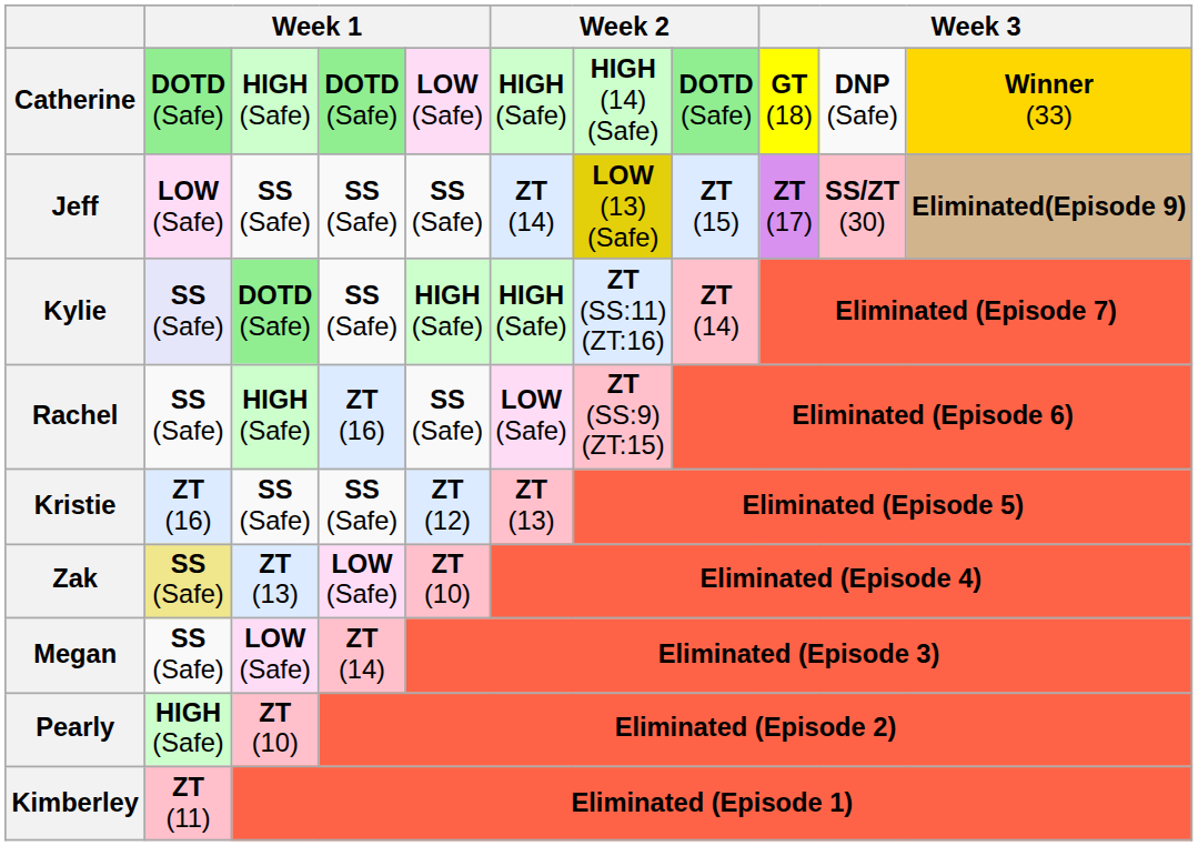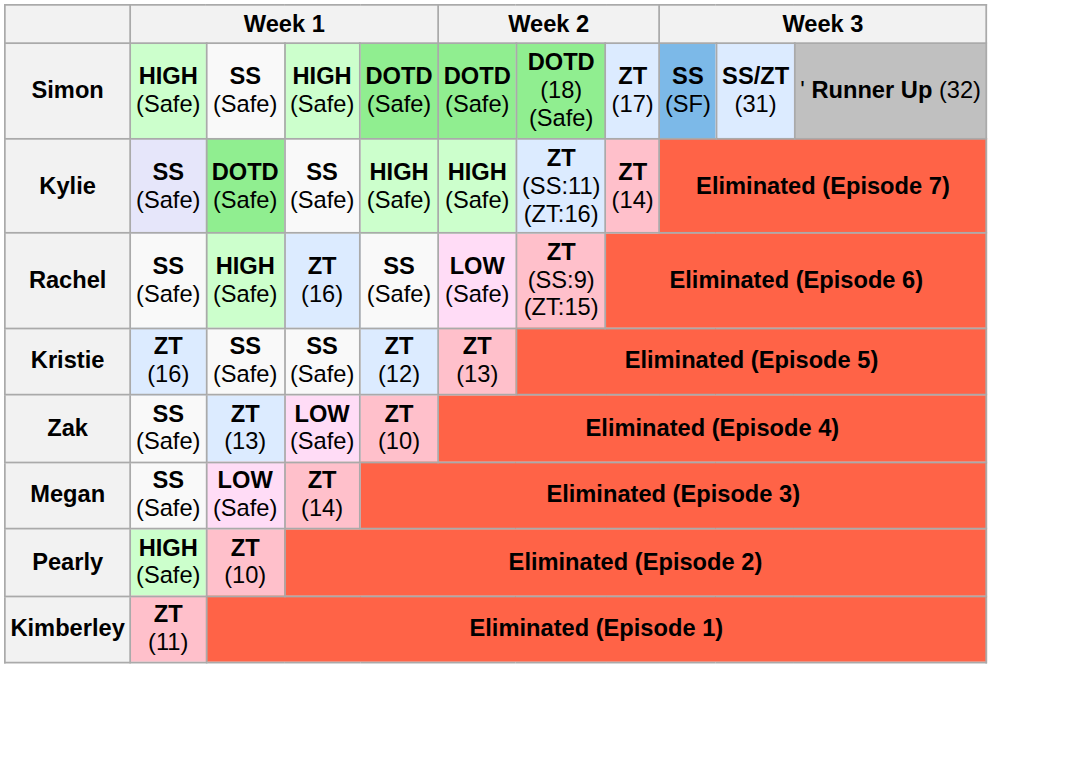 <table class="wikitable" style="%; text-align:center; font-size: 85%; line-height:16px;">
 <tr>
 <th></th>
 <th colspan="4">Week 1</th>
 <th colspan="3">Week 2</th>
 <th colspan="3">Week 3</th>
 </tr>
 <tr>
-<th>Catherine</th>
-<td style="background:lightgreen;"><strong>DOTD</strong><br>(Safe)</td>
+<th>Simon</th>
+<td style="background:#cfc;"><strong>HIGH</strong><br>(Safe)</td>
+<td><strong>SS</strong><br>(Safe)</td>
 <td style="background:#cfc;"><strong>HIGH</strong><br>(Safe)</td>
 <td style="background:lightgreen;"><strong>DOTD</strong><br>(Safe)</td>
-<td style="background:#ffdcf6;"><strong>LOW</strong><br>(Safe)</td>
-<td style="background:#cfc;"><strong>HIGH</strong><br>(Safe)</td>
-<td style="background:#cfc;"><strong>HIGH</strong><br>(14)<br>(Safe)</td>
 <td style="background:lightgreen;"><strong>DOTD</strong><br>(Safe)</td>
-<td style="background:yellow;"><strong>GT</strong><br>(18)</td>
-<td><strong>DNP</strong><br>(Safe)</td>
-<td style="background:gold;"><strong>Winner</strong><br>(33)</td>
-</tr>
-<tr>
-<th>Jeff</th>
-<td style="background:#ffdcf6;"><strong>LOW</strong><br>(Safe)</td>
-<td><strong>SS</strong><br>(Safe)</td>
-<td><strong>SS</strong><br>(Safe)</td>
-<td><strong>SS</strong><br>(Safe)</td>
-<td bgcolor="#DCEBFF"><strong>ZT</strong><br>(14)</td>
-<td style="background:#E4D00A;"><strong>LOW</strong><br>(13)<br>(Safe)</td>
-<td bgcolor="#DCEBFF"><strong>ZT</strong><br>(15)</td>
-<td bgcolor="#D891EF"><strong>ZT</strong><br>(17)</td>
-<td style="background:pink;"><strong>SS/ZT</strong><br>(30)</td>
-<td style="background:tan;"><strong>Eliminated(Episode 9)</strong></td>
+<td style="background:lightgreen;"><strong>DOTD</strong><br>(18)<br>(Safe)</td>
+<td bgcolor="#DCEBFF"><strong>ZT</strong><br>(17)</td>
+<td style="background:#7CB9E8;"><strong>SS</strong><br>(SF)</td>
+<td style="background:#DCEBFF;"><strong>SS/ZT</strong><br>(31)</td>
+<td style="background:silver;">' <strong>Runner Up</strong> (32)</td>
 </tr>
 <tr>
 <th>Kylie</th>
 <td style="background: lavender;"><strong>SS</strong><br>(Safe)</td>
 <td style="background:lightgreen;"><strong>DOTD</strong><br>(Safe)</td>
 <td><strong>SS</strong><br>(Safe)</td>
 <td style="background:#cfc;"><strong>HIGH</strong><br>(Safe)</td>
 <td style="background:#cfc;"><strong>HIGH</strong><br>(Safe)</td>
 <td bgcolor="#DCEBFF"><strong>ZT</strong><br>(SS:11)<br>(ZT:16)</td>
 <td style="background:pink;"><strong>ZT</strong><br>(14)</td>
 <td colspan="3" style="background:tomato;"><strong>Eliminated (Episode 7)</strong></td>
 </tr>
 <tr>
 <th>Rachel</th>
 <td><strong>SS</strong><br>(Safe)</td>
 <td style="background:#cfc;"><strong>HIGH</strong><br>(Safe)</td>
 <td bgcolor="#DCEBFF"><strong>ZT</strong><br>(16)</td>
 <td><strong>SS</strong><br>(Safe)</td>
 <td style="background:#ffdcf6;"><strong>LOW</strong><br>(Safe)</td>
 <td style="background:pink;"><strong>ZT</strong><br>(SS:9)<br>(ZT:15)</td>
 <td colspan="4" style="background:tomato;"><strong>Eliminated (Episode 6)</strong></td>
 </tr>
 <tr>
 <th>Kristie</th>
 <td bgcolor="#DCEBFF"><strong>ZT</strong><br>(16)</td>
 <td><strong>SS</strong><br>(Safe)</td>
 <td><strong>SS</strong><br>(Safe)</td>
 <td bgcolor="#DCEBFF"><strong>ZT</strong><br>(12)</td>
 <td style="background:pink;"><strong>ZT</strong><br>(13)</td>
 <td colspan="5" style="background:tomato;"><strong>Eliminated (Episode 5)</strong></td>
 </tr>
 <tr>
 <th>Zak</th>
-<td style="background: khaki;"><strong>SS</strong><br>(Safe)</td>
+<td><strong>SS</strong><br>(Safe)</td>
 <td bgcolor="#DCEBFF"><strong>ZT</strong><br>(13)</td>
 <td style="background:#ffdcf6;"><strong>LOW</strong><br>(Safe)</td>
 <td style="background:pink;"><strong>ZT</strong><br>(10)</td>
 <td colspan="6" style="background:tomato;"><strong>Eliminated (Episode 4)</strong></td>
 </tr>
 <tr>
 <th>Megan</th>
 <td><strong>SS</strong><br>(Safe)</td>
 <td style="background:#ffdcf6;"><strong>LOW</strong><br>(Safe)</td>
 <td style="background:pink;"><strong>ZT</strong><br>(14)</td>
 <td colspan="7" style="background:tomato;"><strong>Eliminated (Episode 3)</strong></td>
 </tr>
 <tr>
 <th>Pearly</th>
 <td style="background:#cfc;"><strong>HIGH</strong><br>(Safe)</td>
 <td style="background:pink;"><strong>ZT</strong><br>(10)</td>
 <td colspan="8" style="background:tomato;"><strong>Eliminated (Episode 2)</strong></td>
 </tr>
 <tr>
 <th>Kimberley</th>
 <td style="background:pink;"><strong>ZT</strong><br>(11)</td>
 <td colspan="9" style="background:tomato;"><strong>Eliminated (Episode 1)</strong></td>
 </tr>
 </table>
